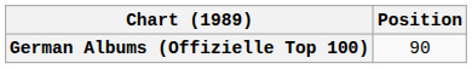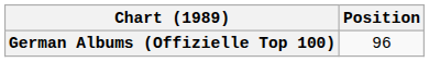 <table class="wikitable plainrowheaders" style="text-align:center">
 <tr>
 <th scope="col">Chart (1989)</th>
 <th scope="col">Position</th>
 </tr>
 <tr>
 <th scope="row">German Albums (Offizielle Top 100)</th>
-<td>90</td>
+<td>96</td>
 </tr>
 </table>
